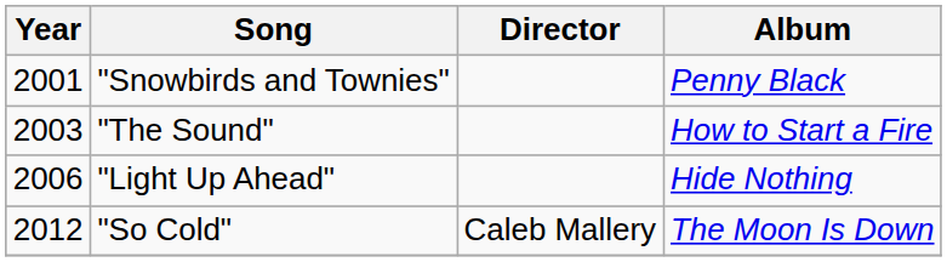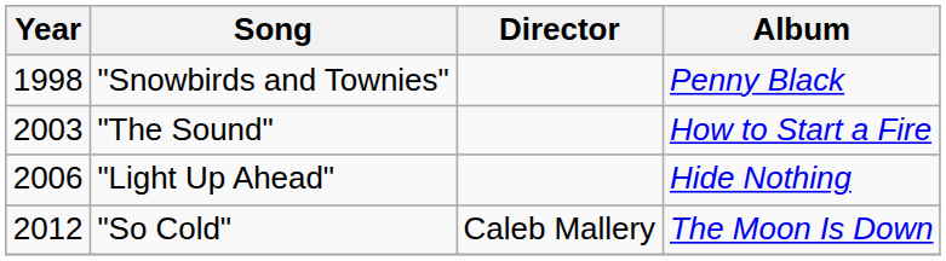 <table class="wikitable">
 <tr>
 <th>Year</th>
 <th>Song</th>
 <th>Director</th>
 <th>Album</th>
 </tr>
 <tr>
-<td>2001</td>
+<td>1998</td>
 <td>"Snowbirds and Townies"</td>
 <td></td>
 <td><em><a href='#'>Penny Black</a></em></td>
 </tr>
 <tr>
 <td>2003</td>
 <td>"The Sound"</td>
 <td></td>
 <td><em><a href='#'>How to Start a Fire</a></em></td>
 </tr>
 <tr>
 <td>2006</td>
 <td>"Light Up Ahead"</td>
 <td></td>
 <td><em><a href='#'>Hide Nothing</a></em></td>
 </tr>
 <tr>
 <td>2012</td>
 <td>"So Cold"</td>
 <td>Caleb Mallery</td>
 <td><em><a href='#'>The Moon Is Down</a></em></td>
 </tr>
 <tr>
 </tr>
 </table>
